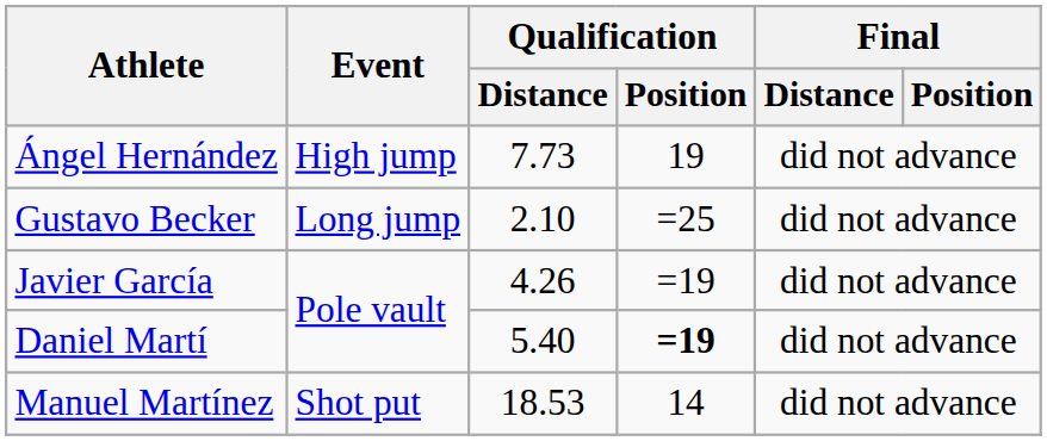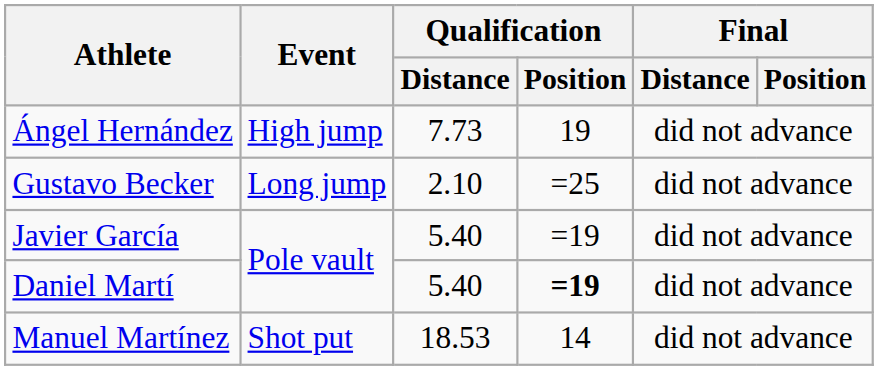 <table class=wikitable style="font-size:90%">
 <tr>
 <th rowspan="2">Athlete</th>
 <th rowspan="2">Event</th>
 <th colspan="2">Qualification</th>
 <th colspan="2">Final</th>
 </tr>
 <tr style="font-size:95%">
 <th>Distance</th>
 <th>Position</th>
 <th>Distance</th>
 <th>Position</th>
 </tr>
 <tr align=center>
 <td align=left><a href='#'>Ángel Hernández</a></td>
 <td align=left><a href='#'>High jump</a></td>
 <td>7.73</td>
 <td>19</td>
 <td colspan=2>did not advance</td>
 </tr>
 <tr align=center>
 <td align=left><a href='#'>Gustavo Becker</a></td>
 <td align=left><a href='#'>Long jump</a></td>
 <td>2.10</td>
 <td>=25</td>
 <td colspan=2>did not advance</td>
 </tr>
 <tr align=center>
 <td align=left><a href='#'>Javier García</a></td>
 <td align=left rowspan =2><a href='#'>Pole vault</a></td>
-<td>4.26</td>
+<td>5.40</td>
 <td>=19</td>
 <td colspan=2>did not advance</td>
 </tr>
 <tr align=center>
 <td align=left><a href='#'>Daniel Martí</a></td>
 <td>5.40</td>
 <td><strong>=19</strong></td>
 <td colspan=2>did not advance</td>
 </tr>
 <tr align=center>
 <td align=left><a href='#'>Manuel Martínez</a></td>
 <td align=left><a href='#'>Shot put</a></td>
 <td>18.53</td>
 <td>14</td>
 <td colspan=2>did not advance</td>
 </tr>
 </table>
